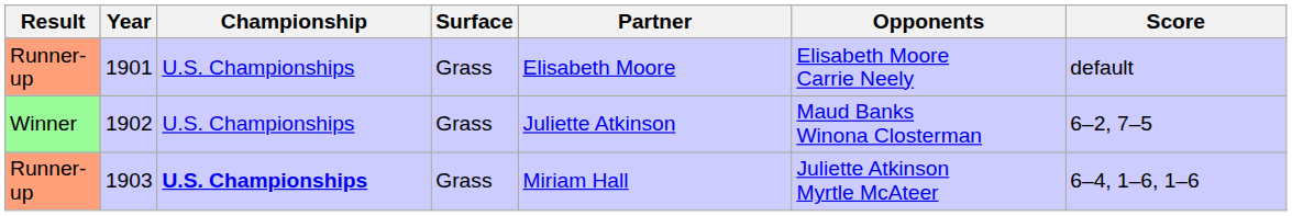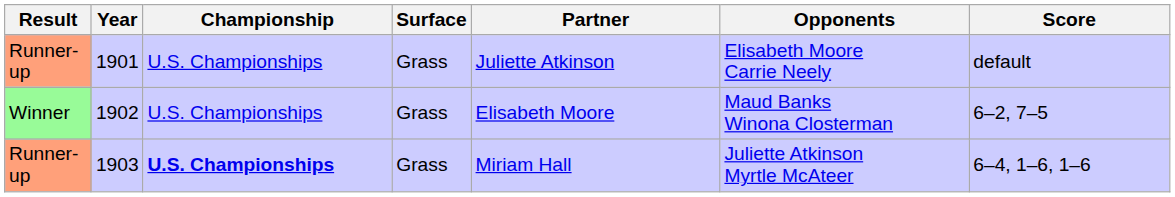 <table class="sortable wikitable">
 <tr>
 <th style="width:65px">Result</th>
 <th style="width:35px">Year</th>
 <th style="width:200px">Championship</th>
 <th style="width:50px">Surface</th>
 <th style="width:200px">Partner</th>
 <th style="width:200px">Opponents</th>
 <th style="width:160px" class="unsortable">Score</th>
 </tr>
 <tr style="background:#ccf;">
 <td style="background:#ffa07a;">Runner-up</td>
 <td>1901</td>
 <td><a href='#'>U.S. Championships</a></td>
 <td>Grass</td>
-<td> <a href='#'>Elisabeth Moore</a></td>
+<td> <a href='#'>Juliette Atkinson</a></td>
 <td> <a href='#'>Elisabeth Moore</a><br> <a href='#'>Carrie Neely</a></td>
 <td>default</td>
 </tr>
 <tr style="background:#ccf;">
 <td style="background:#98fb98;">Winner</td>
 <td>1902</td>
 <td><a href='#'>U.S. Championships</a></td>
 <td>Grass</td>
-<td> <a href='#'>Juliette Atkinson</a></td>
+<td> <a href='#'>Elisabeth Moore</a></td>
 <td> <a href='#'>Maud Banks</a><br> <a href='#'>Winona Closterman</a></td>
 <td>6–2, 7–5</td>
 </tr>
 <tr style="background:#ccf;">
 <td style="background:#ffa07a;">Runner-up</td>
 <td>1903</td>
 <td><strong><a href='#'>U.S. Championships</a></strong></td>
 <td>Grass</td>
 <td> <a href='#'>Miriam Hall</a></td>
 <td> <a href='#'>Juliette Atkinson</a><br> <a href='#'>Myrtle McAteer</a></td>
 <td>6–4, 1–6, 1–6</td>
 </tr>
 </table>
